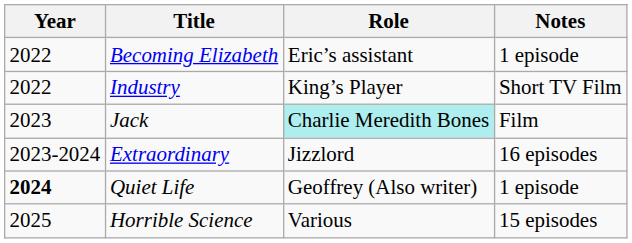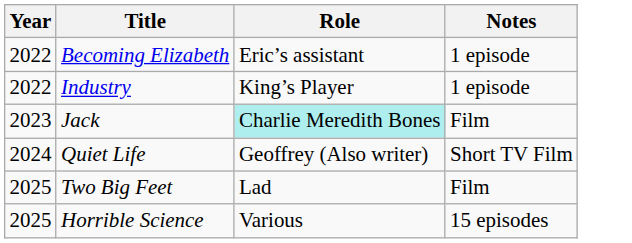 <table class="wikitable sortable">
 <tr>
 <th>Year</th>
 <th>Title</th>
 <th>Role</th>
 <th class="unsortable">Notes</th>
 </tr>
 <tr>
 <td>2022</td>
 <td><em><a href='#'>Becoming Elizabeth</a></em></td>
 <td>Eric’s assistant</td>
 <td>1 episode</td>
 </tr>
 <tr>
 <td>2022</td>
 <td><em><a href='#'>Industry</a></em></td>
 <td>King’s Player</td>
-<td>Short TV Film</td>
+<td>1 episode</td>
 </tr>
 <tr>
 <td>2023</td>
 <td><em> Jack </em></td>
 <td style="background: paleturquoise;">Charlie Meredith Bones</td>
 <td>Film</td>
 </tr>
 <tr>
-<td>2023-2024</td>
-<td><em><a href='#'>Extraordinary</a></em></td>
-<td>Jizzlord</td>
-<td>16 episodes</td>
+<td>2024</td>
+<td><em> Quiet Life </em></td>
+<td>Geoffrey (Also writer)</td>
+<td>Short TV Film</td>
 </tr>
 <tr>
-<td><strong>2024</strong></td>
-<td><em> Quiet Life </em></td>
-<td>Geoffrey (Also writer)</td>
-<td>1 episode</td>
+<td>2025</td>
+<td><em> Two Big Feet </em></td>
+<td>Lad</td>
+<td>Film</td>
 </tr>
 <tr>
 <td>2025</td>
 <td><em> Horrible Science </em></td>
 <td>Various</td>
 <td>15 episodes</td>
 </tr>
 </table>
